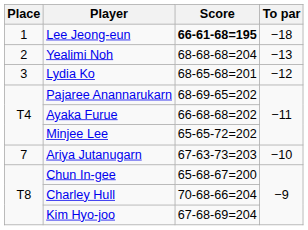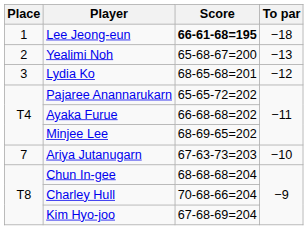 <table class="wikitable">
 <tr>
 <th>Place</th>
 <th>Player</th>
 <th>Score</th>
 <th>To par</th>
 </tr>
 <tr>
 <td align=center>1</td>
 <td> <a href='#'>Lee Jeong-eun</a></td>
 <td><strong>66-61-68=195</strong></td>
 <td align=center>−18</td>
 </tr>
 <tr>
 <td align=center>2</td>
 <td> <a href='#'>Yealimi Noh</a></td>
-<td>68-68-68=204</td>
+<td>65-68-67=200</td>
 <td align=center>−13</td>
 </tr>
 <tr>
 <td align=center>3</td>
 <td> <a href='#'>Lydia Ko</a></td>
 <td>68-65-68=201</td>
 <td align=center>−12</td>
 </tr>
 <tr>
 <td align=center rowspan=3>T4</td>
 <td> <a href='#'>Pajaree Anannarukarn</a></td>
-<td>68-69-65=202</td>
+<td>65-65-72=202</td>
 <td align=center rowspan=3>−11</td>
 </tr>
 <tr>
 <td> <a href='#'>Ayaka Furue</a></td>
 <td>66-68-68=202</td>
 </tr>
 <tr>
 <td> <a href='#'>Minjee Lee</a></td>
-<td>65-65-72=202</td>
+<td>68-69-65=202</td>
 </tr>
 <tr>
 <td align=center>7</td>
 <td> <a href='#'>Ariya Jutanugarn</a></td>
 <td>67-63-73=203</td>
 <td align=center>−10</td>
 </tr>
 <tr>
 <td align=center rowspan=3>T8</td>
 <td> <a href='#'>Chun In-gee</a></td>
-<td>65-68-67=200</td>
+<td>68-68-68=204</td>
 <td align=center rowspan=3>−9</td>
 </tr>
 <tr>
 <td> <a href='#'>Charley Hull</a></td>
 <td>70-68-66=204</td>
 </tr>
 <tr>
 <td> <a href='#'>Kim Hyo-joo</a></td>
 <td>67-68-69=204</td>
 </tr>
 </table>
